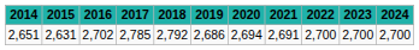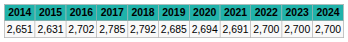 <table class="wikitable">
 <tr align="center" style="background:#20b2aa;">
 <td><strong>2014</strong></td>
 <td><strong>2015</strong></td>
 <td><strong>2016</strong></td>
 <td><strong>2017</strong></td>
 <td><strong>2018</strong></td>
 <td><strong>2019</strong></td>
 <td><strong>2020</strong></td>
 <td><strong>2021</strong></td>
 <td><strong>2022</strong></td>
 <td><strong>2023</strong></td>
 <td><strong>2024</strong></td>
 </tr>
 <tr>
 <td>2,651</td>
 <td>2,631</td>
 <td>2,702</td>
 <td>2,785</td>
 <td>2,792</td>
-<td>2,686</td>
+<td>2,685</td>
 <td>2,694</td>
 <td>2,691</td>
 <td>2,700</td>
 <td>2,700</td>
 <td>2,700</td>
 </tr>
 </table>
